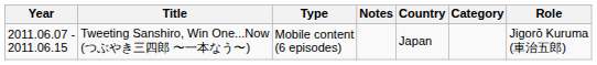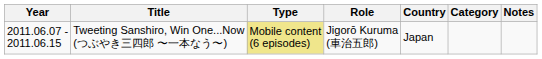 <table class="wikitable sortable">
 <tr>
 <th>Year</th>
 <th>Title</th>
 <th>Type</th>
-<th>Notes</th>
+<th>Role</th>
 <th>Country</th>
 <th>Category</th>
-<th>Role</th>
+<th>Notes</th>
 </tr>
 <tr>
 <td>2011.06.07 -<br>2011.06.15</td>
 <td>Tweeting Sanshiro, Win One...Now<br>(つぶやき三四郎 〜一本なう〜) </td>
-<td>Mobile content<br>(6 episodes)</td>
-<td></td>
+<td style="background: khaki;">Mobile content<br>(6 episodes)</td>
+<td>Jigorō Kuruma<br>(車治五郎)</td>
 <td>Japan</td>
 <td></td>
-<td>Jigorō Kuruma<br>(車治五郎)</td>
+<td></td>
 </tr>
 </table>
